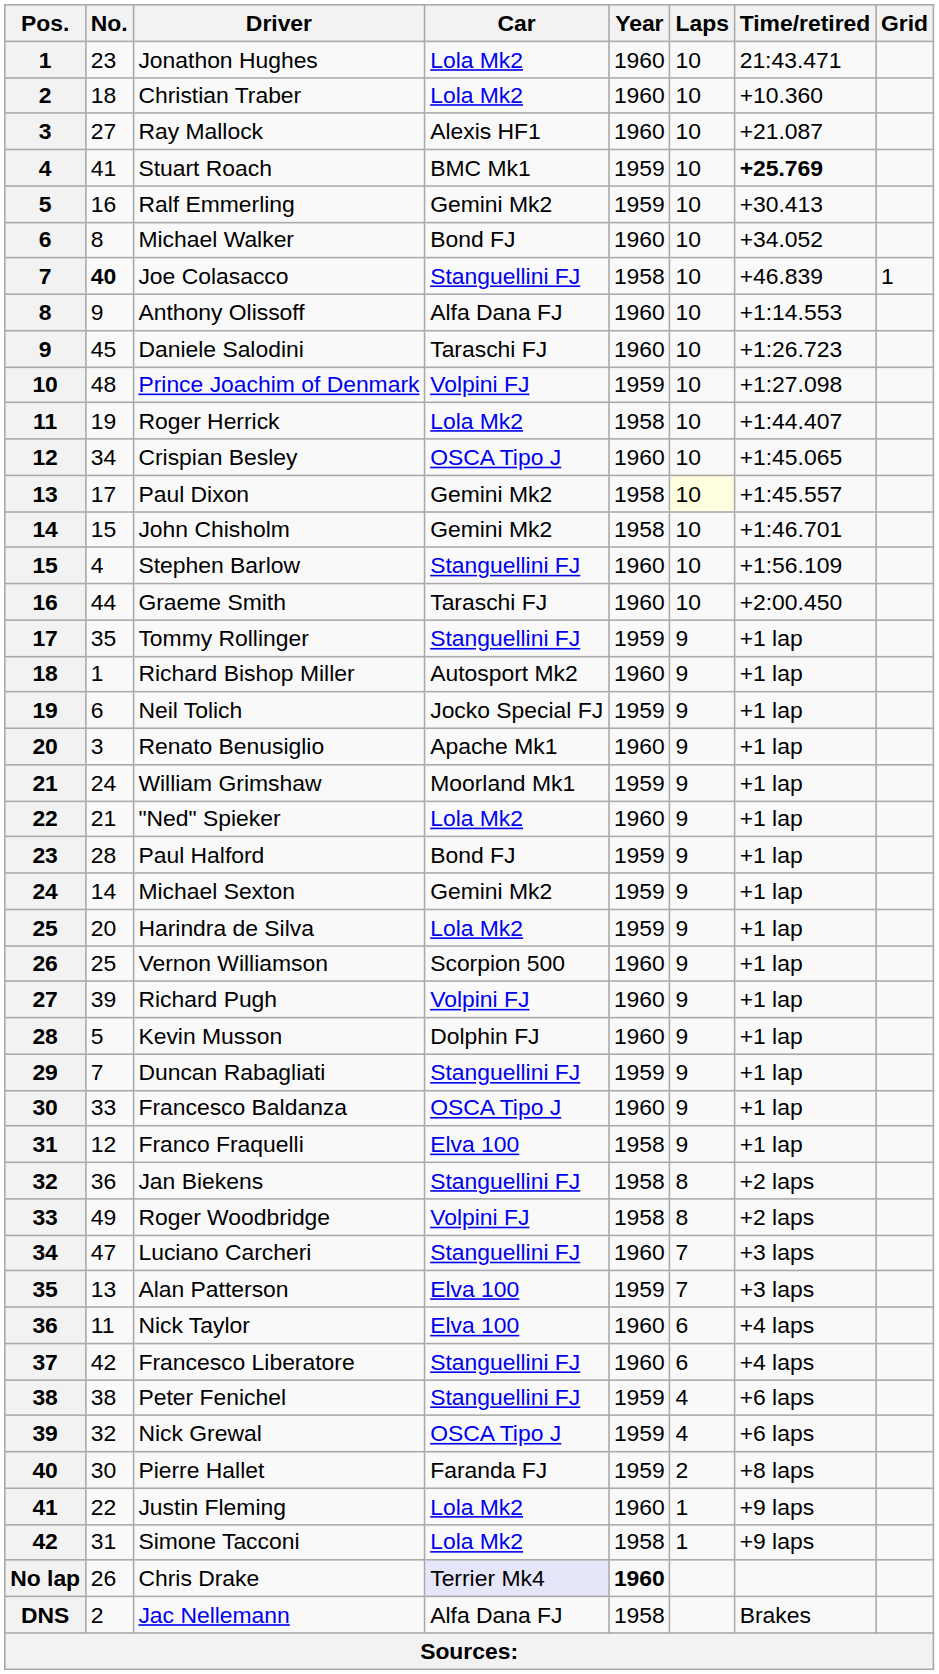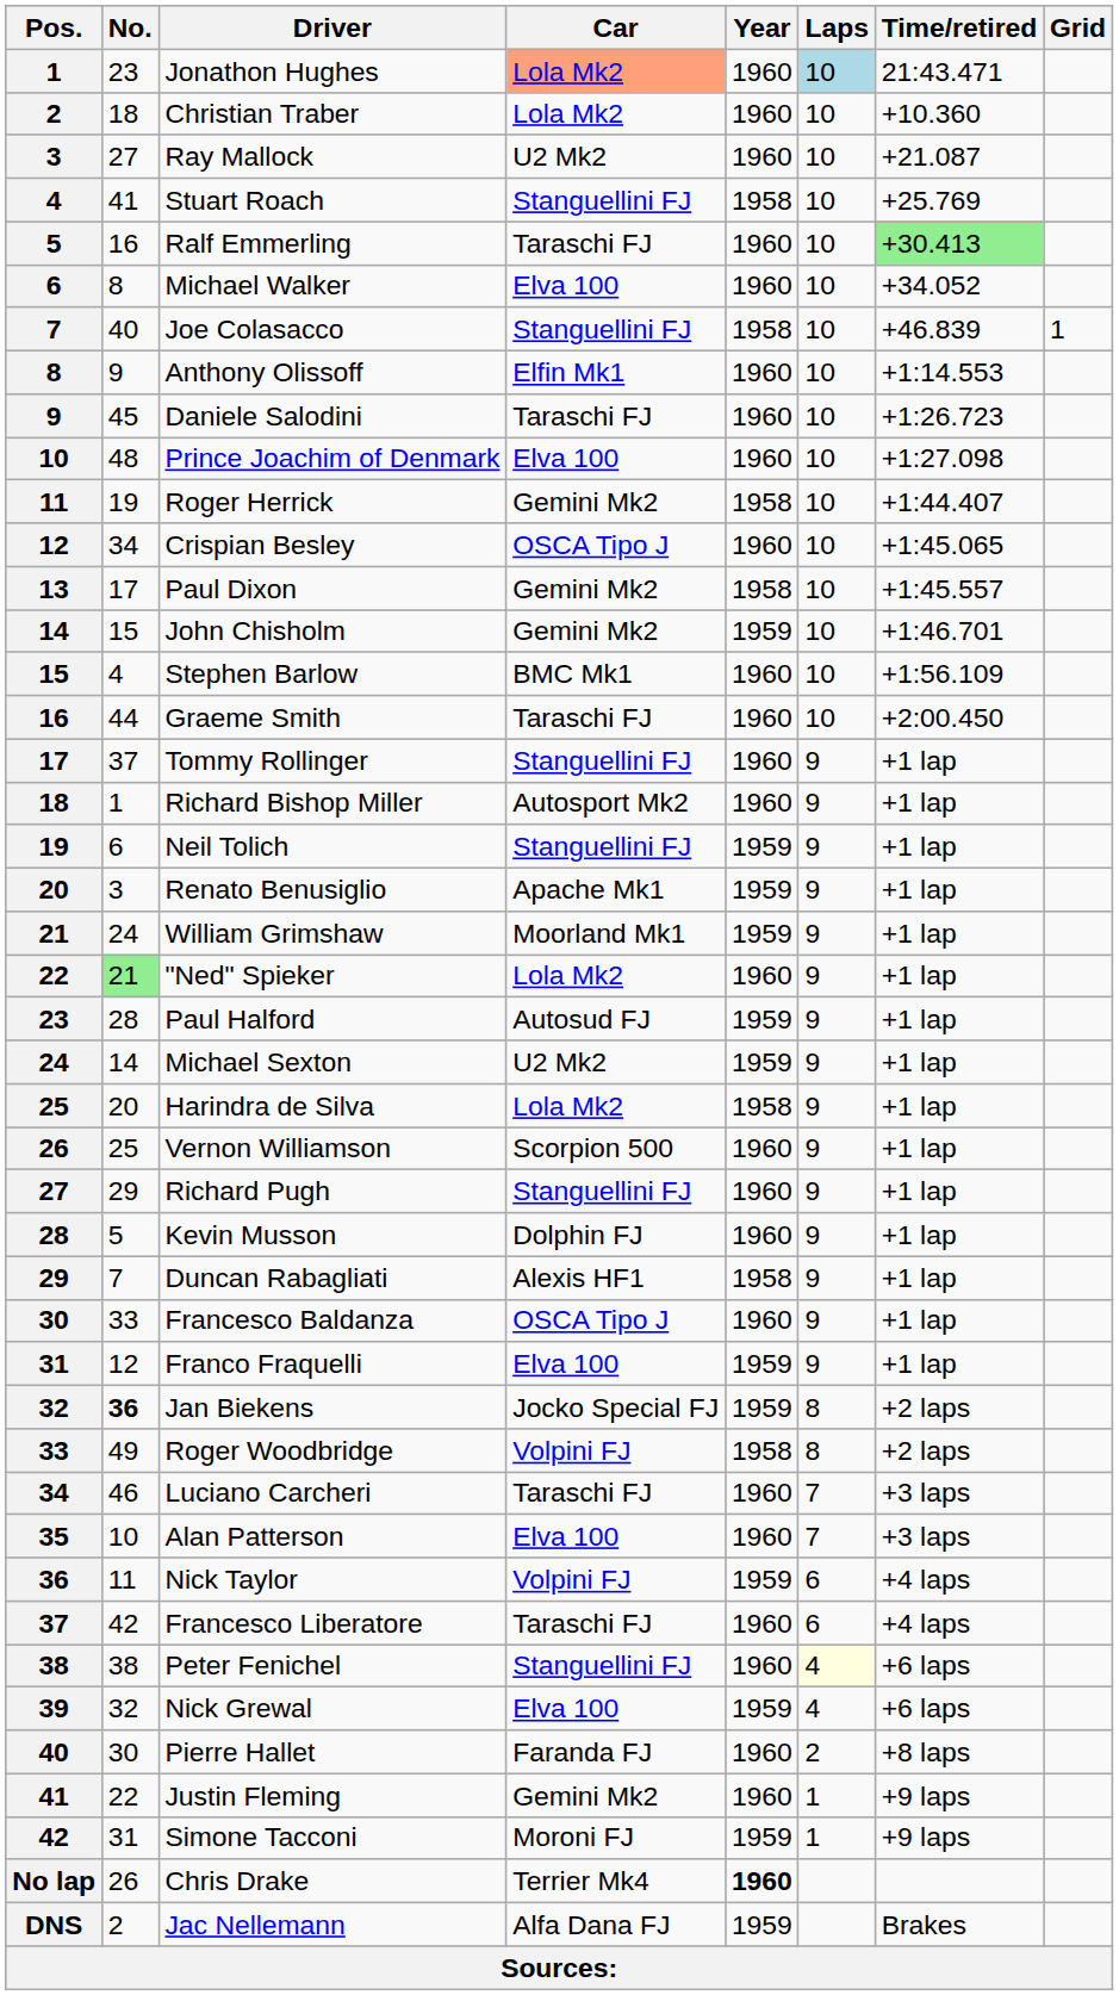 <table class="wikitable" style="font-size:90%">
 <tr>
 <th>Pos.</th>
 <th>No.</th>
 <th>Driver</th>
 <th>Car</th>
 <th>Year</th>
 <th>Laps</th>
 <th>Time/retired</th>
 <th>Grid</th>
 </tr>
 <tr>
 <th>1</th>
 <td>23</td>
 <td> Jonathon Hughes</td>
-<td><a href='#'>Lola Mk2</a></td>
+<td style="background: lightsalmon;"><a href='#'>Lola Mk2</a></td>
 <td>1960</td>
-<td>10</td>
+<td style="background: lightblue;">10</td>
 <td>21:43.471</td>
 <td></td>
 </tr>
 <tr>
 <th>2</th>
 <td>18</td>
 <td> Christian Traber</td>
 <td><a href='#'>Lola Mk2</a></td>
 <td>1960</td>
 <td>10</td>
 <td>+10.360</td>
 <td></td>
 </tr>
 <tr>
 <th>3</th>
 <td>27</td>
 <td> Ray Mallock</td>
-<td>Alexis HF1</td>
+<td>U2 Mk2</td>
 <td>1960</td>
 <td>10</td>
 <td>+21.087</td>
 <td></td>
 </tr>
 <tr>
 <th>4</th>
 <td>41</td>
 <td> Stuart Roach</td>
-<td>BMC Mk1</td>
-<td>1959</td>
+<td><a href='#'>Stanguellini FJ</a></td>
+<td>1958</td>
 <td>10</td>
-<td><strong>+25.769</strong></td>
+<td>+25.769</td>
 <td></td>
 </tr>
 <tr>
 <th>5</th>
 <td>16</td>
 <td> Ralf Emmerling</td>
-<td>Gemini Mk2</td>
-<td>1959</td>
+<td>Taraschi FJ</td>
+<td>1960</td>
 <td>10</td>
-<td>+30.413</td>
+<td style="background: lightgreen;">+30.413</td>
 <td></td>
 </tr>
 <tr>
 <th>6</th>
 <td>8</td>
 <td> Michael Walker</td>
-<td>Bond FJ</td>
+<td><a href='#'>Elva 100</a></td>
 <td>1960</td>
 <td>10</td>
 <td>+34.052</td>
 <td></td>
 </tr>
 <tr>
 <th>7</th>
-<td><strong>40</strong></td>
+<td>40</td>
 <td> Joe Colasacco</td>
 <td><a href='#'>Stanguellini FJ</a></td>
 <td>1958</td>
 <td>10</td>
 <td>+46.839</td>
 <td>1</td>
 </tr>
 <tr>
 <th>8</th>
 <td>9</td>
 <td> Anthony Olissoff</td>
-<td>Alfa Dana FJ</td>
+<td><a href='#'>Elfin Mk1</a></td>
 <td>1960</td>
 <td>10</td>
 <td>+1:14.553</td>
 <td></td>
 </tr>
 <tr>
 <th>9</th>
 <td>45</td>
 <td> Daniele Salodini</td>
 <td>Taraschi FJ</td>
 <td>1960</td>
 <td>10</td>
 <td>+1:26.723</td>
 <td></td>
 </tr>
 <tr>
 <th>10</th>
 <td>48</td>
 <td> <a href='#'>Prince Joachim of Denmark</a></td>
-<td><a href='#'>Volpini FJ</a></td>
-<td>1959</td>
+<td><a href='#'>Elva 100</a></td>
+<td>1960</td>
 <td>10</td>
 <td>+1:27.098</td>
 <td></td>
 </tr>
 <tr>
 <th>11</th>
 <td>19</td>
 <td> Roger Herrick</td>
-<td><a href='#'>Lola Mk2</a></td>
+<td>Gemini Mk2</td>
 <td>1958</td>
 <td>10</td>
 <td>+1:44.407</td>
 <td></td>
 </tr>
 <tr>
 <th>12</th>
 <td>34</td>
 <td> Crispian Besley</td>
 <td><a href='#'>OSCA Tipo J</a></td>
 <td>1960</td>
 <td>10</td>
 <td>+1:45.065</td>
 <td></td>
 </tr>
 <tr>
 <th>13</th>
 <td>17</td>
 <td> Paul Dixon</td>
 <td>Gemini Mk2</td>
 <td>1958</td>
-<td style="background: lightyellow;">10</td>
+<td>10</td>
 <td>+1:45.557</td>
 <td></td>
 </tr>
 <tr>
 <th>14</th>
 <td>15</td>
 <td> John Chisholm</td>
 <td>Gemini Mk2</td>
-<td>1958</td>
+<td>1959</td>
 <td>10</td>
 <td>+1:46.701</td>
 <td></td>
 </tr>
 <tr>
 <th>15</th>
 <td>4</td>
 <td> Stephen Barlow</td>
-<td><a href='#'>Stanguellini FJ</a></td>
+<td>BMC Mk1</td>
 <td>1960</td>
 <td>10</td>
 <td>+1:56.109</td>
 <td></td>
 </tr>
 <tr>
 <th>16</th>
 <td>44</td>
 <td> Graeme Smith</td>
 <td>Taraschi FJ</td>
 <td>1960</td>
 <td>10</td>
 <td>+2:00.450</td>
 <td></td>
 </tr>
 <tr>
 <th>17</th>
-<td>35</td>
+<td>37</td>
 <td> Tommy Rollinger</td>
 <td><a href='#'>Stanguellini FJ</a></td>
-<td>1959</td>
+<td>1960</td>
 <td>9</td>
 <td>+1 lap</td>
 <td></td>
 </tr>
 <tr>
 <th>18</th>
 <td>1</td>
 <td> Richard Bishop Miller</td>
 <td>Autosport Mk2</td>
 <td>1960</td>
 <td>9</td>
 <td>+1 lap</td>
 <td></td>
 </tr>
 <tr>
 <th>19</th>
 <td>6</td>
 <td> Neil Tolich</td>
-<td>Jocko Special FJ</td>
+<td><a href='#'>Stanguellini FJ</a></td>
 <td>1959</td>
 <td>9</td>
 <td>+1 lap</td>
 <td></td>
 </tr>
 <tr>
 <th>20</th>
 <td>3</td>
 <td> Renato Benusiglio</td>
 <td>Apache Mk1</td>
-<td>1960</td>
+<td>1959</td>
 <td>9</td>
 <td>+1 lap</td>
 <td></td>
 </tr>
 <tr>
 <th>21</th>
 <td>24</td>
 <td> William Grimshaw</td>
 <td>Moorland Mk1</td>
 <td>1959</td>
 <td>9</td>
 <td>+1 lap</td>
 <td></td>
 </tr>
 <tr>
 <th>22</th>
-<td>21</td>
+<td style="background: lightgreen;">21</td>
 <td> "Ned" Spieker</td>
 <td><a href='#'>Lola Mk2</a></td>
 <td>1960</td>
 <td>9</td>
 <td>+1 lap</td>
 <td></td>
 </tr>
 <tr>
 <th>23</th>
 <td>28</td>
 <td> Paul Halford</td>
-<td>Bond FJ</td>
+<td>Autosud FJ</td>
 <td>1959</td>
 <td>9</td>
 <td>+1 lap</td>
 <td></td>
 </tr>
 <tr>
 <th>24</th>
 <td>14</td>
 <td> Michael Sexton</td>
-<td>Gemini Mk2</td>
+<td>U2 Mk2</td>
 <td>1959</td>
 <td>9</td>
 <td>+1 lap</td>
 <td></td>
 </tr>
 <tr>
 <th>25</th>
 <td>20</td>
 <td> Harindra de Silva</td>
 <td><a href='#'>Lola Mk2</a></td>
-<td>1959</td>
+<td>1958</td>
 <td>9</td>
 <td>+1 lap</td>
 <td></td>
 </tr>
 <tr>
 <th>26</th>
 <td>25</td>
 <td> Vernon Williamson</td>
 <td>Scorpion 500</td>
 <td>1960</td>
 <td>9</td>
 <td>+1 lap</td>
 <td></td>
 </tr>
 <tr>
 <th>27</th>
-<td>39</td>
+<td>29</td>
 <td> Richard Pugh</td>
-<td><a href='#'>Volpini FJ</a></td>
+<td><a href='#'>Stanguellini FJ</a></td>
 <td>1960</td>
 <td>9</td>
 <td>+1 lap</td>
 <td></td>
 </tr>
 <tr>
 <th>28</th>
 <td>5</td>
 <td> Kevin Musson</td>
 <td>Dolphin FJ</td>
 <td>1960</td>
 <td>9</td>
 <td>+1 lap</td>
 <td></td>
 </tr>
 <tr>
 <th>29</th>
 <td>7</td>
 <td> Duncan Rabagliati</td>
-<td><a href='#'>Stanguellini FJ</a></td>
-<td>1959</td>
+<td>Alexis HF1</td>
+<td>1958</td>
 <td>9</td>
 <td>+1 lap</td>
 <td></td>
 </tr>
 <tr>
 <th>30</th>
 <td>33</td>
 <td> Francesco Baldanza</td>
 <td><a href='#'>OSCA Tipo J</a></td>
 <td>1960</td>
 <td>9</td>
 <td>+1 lap</td>
 <td></td>
 </tr>
 <tr>
 <th>31</th>
 <td>12</td>
 <td> Franco Fraquelli</td>
 <td><a href='#'>Elva 100</a></td>
-<td>1958</td>
+<td>1959</td>
 <td>9</td>
 <td>+1 lap</td>
 <td></td>
 </tr>
 <tr>
 <th>32</th>
-<td>36</td>
+<td><strong>36</strong></td>
 <td> Jan Biekens</td>
-<td><a href='#'>Stanguellini FJ</a></td>
-<td>1958</td>
+<td>Jocko Special FJ</td>
+<td>1959</td>
 <td>8</td>
 <td>+2 laps</td>
 <td></td>
 </tr>
 <tr>
 <th>33</th>
 <td>49</td>
 <td> Roger Woodbridge</td>
 <td><a href='#'>Volpini FJ</a></td>
 <td>1958</td>
 <td>8</td>
 <td>+2 laps</td>
 <td></td>
 </tr>
 <tr>
 <th>34</th>
-<td>47</td>
+<td>46</td>
 <td> Luciano Carcheri</td>
-<td><a href='#'>Stanguellini FJ</a></td>
+<td>Taraschi FJ</td>
 <td>1960</td>
 <td>7</td>
 <td>+3 laps</td>
 <td></td>
 </tr>
 <tr>
 <th>35</th>
-<td>13</td>
+<td>10</td>
 <td> Alan Patterson</td>
 <td><a href='#'>Elva 100</a></td>
-<td>1959</td>
+<td>1960</td>
 <td>7</td>
 <td>+3 laps</td>
 <td></td>
 </tr>
 <tr>
 <th>36</th>
 <td>11</td>
 <td> Nick Taylor</td>
-<td><a href='#'>Elva 100</a></td>
-<td>1960</td>
+<td><a href='#'>Volpini FJ</a></td>
+<td>1959</td>
 <td>6</td>
 <td>+4 laps</td>
 <td></td>
 </tr>
 <tr>
 <th>37</th>
 <td>42</td>
 <td> Francesco Liberatore</td>
-<td><a href='#'>Stanguellini FJ</a></td>
+<td>Taraschi FJ</td>
 <td>1960</td>
 <td>6</td>
 <td>+4 laps</td>
 <td></td>
 </tr>
 <tr>
 <th>38</th>
 <td>38</td>
 <td> Peter Fenichel</td>
 <td><a href='#'>Stanguellini FJ</a></td>
-<td>1959</td>
-<td>4</td>
+<td>1960</td>
+<td style="background: lightyellow;">4</td>
 <td>+6 laps</td>
 <td></td>
 </tr>
 <tr>
 <th>39</th>
 <td>32</td>
 <td> Nick Grewal</td>
-<td><a href='#'>OSCA Tipo J</a></td>
+<td><a href='#'>Elva 100</a></td>
 <td>1959</td>
 <td>4</td>
 <td>+6 laps</td>
 <td></td>
 </tr>
 <tr>
 <th>40</th>
 <td>30</td>
 <td> Pierre Hallet</td>
 <td>Faranda FJ</td>
-<td>1959</td>
+<td>1960</td>
 <td>2</td>
 <td>+8 laps</td>
 <td></td>
 </tr>
 <tr>
 <th>41</th>
 <td>22</td>
 <td> Justin Fleming</td>
-<td><a href='#'>Lola Mk2</a></td>
+<td>Gemini Mk2</td>
 <td>1960</td>
 <td>1</td>
 <td>+9 laps</td>
 <td></td>
 </tr>
 <tr>
 <th>42</th>
 <td>31</td>
 <td> Simone Tacconi</td>
-<td><a href='#'>Lola Mk2</a></td>
-<td>1958</td>
+<td>Moroni FJ</td>
+<td>1959</td>
 <td>1</td>
 <td>+9 laps</td>
 <td></td>
 </tr>
 <tr>
 <th>No lap</th>
 <td>26</td>
 <td> Chris Drake</td>
-<td style="background: lavender;">Terrier Mk4</td>
+<td>Terrier Mk4</td>
 <td><strong>1960</strong></td>
 <td></td>
 <td></td>
 <td></td>
 </tr>
 <tr>
 <th>DNS</th>
 <td>2</td>
 <td> <a href='#'>Jac Nellemann</a></td>
 <td>Alfa Dana FJ</td>
-<td>1958</td>
+<td>1959</td>
 <td></td>
 <td>Brakes</td>
 <td></td>
 </tr>
 <tr style="background-color:#E5E4E2" align="center">
 <th colspan=8>Sources:</th>
 </tr>
 <tr>
 </tr>
 </table>
